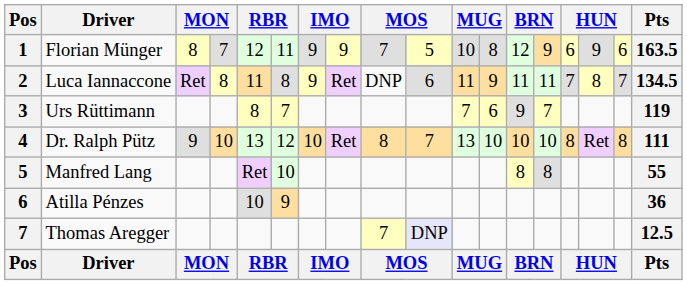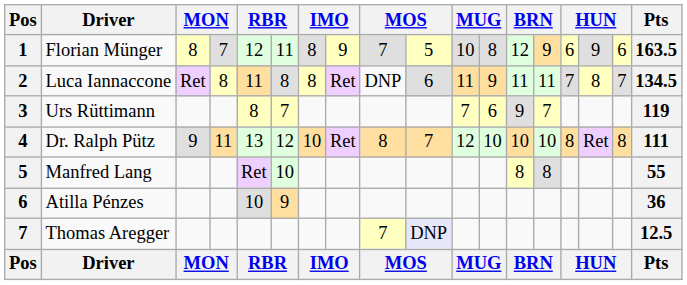 <table class="wikitable" style="font-size: 85%; text-align: center;">
 <tr valign="top">
 <th valign=middle>Pos</th>
 <th valign=middle>Driver</th>
 <th colspan=2><a href='#'>MON</a><br></th>
 <th colspan=2><a href='#'>RBR</a><br></th>
 <th colspan=2><a href='#'>IMO</a><br></th>
 <th colspan=2><a href='#'>MOS</a><br></th>
 <th colspan=2><a href='#'>MUG</a><br></th>
 <th colspan=2><a href='#'>BRN</a><br></th>
 <th colspan=3><a href='#'>HUN</a><br></th>
 <th valign="middle">Pts</th>
 </tr>
 <tr>
 <th>1</th>
 <td align=left> Florian Münger</td>
 <td style="background:#FFFFBF">8</td>
 <td style="background:#dfdfdf">7</td>
 <td style="background:#dfffdf">12</td>
 <td style="background:#dfffdf">11</td>
-<td style="background:#dfdfdf">9</td>
+<td style="background:#dfdfdf">8</td>
 <td style="background:#FFFFBF">9</td>
 <td style="background:#dfdfdf">7</td>
 <td style="background:#FFFFBF">5</td>
 <td style="background:#dfdfdf">10</td>
 <td style="background:#dfdfdf">8</td>
 <td style="background:#dfffdf">12</td>
 <td style="background:#ffdf9f">9</td>
 <td style="background:#FFFFBF">6</td>
 <td style="background:#dfdfdf">9</td>
 <td style="background:#FFFFBF">6</td>
 <th>163.5</th>
 </tr>
 <tr>
 <th>2</th>
 <td align=left> Luca Iannaccone</td>
 <td style="background:#EFCFFF">Ret</td>
 <td style="background:#FFFFBF">8</td>
 <td style="background:#ffdf9f">11</td>
 <td style="background:#dfdfdf">8</td>
-<td style="background:#FFFFBF">9</td>
+<td style="background:#FFFFBF">8</td>
 <td style="background:#EFCFFF">Ret</td>
 <td>DNP</td>
 <td style="background:#dfdfdf">6</td>
 <td style="background:#ffdf9f">11</td>
 <td style="background:#ffdf9f">9</td>
 <td style="background:#dfffdf">11</td>
 <td style="background:#dfffdf">11</td>
 <td style="background:#dfdfdf">7</td>
 <td style="background:#FFFFBF">8</td>
 <td style="background:#dfdfdf">7</td>
 <th>134.5</th>
 </tr>
 <tr>
 <th>3</th>
 <td align=left> Urs Rüttimann</td>
 <td></td>
 <td></td>
 <td style="background:#FFFFBF">8</td>
 <td style="background:#FFFFBF">7</td>
 <td></td>
 <td></td>
 <td></td>
 <td></td>
 <td style="background:#FFFFBF">7</td>
 <td style="background:#FFFFBF">6</td>
 <td style="background:#dfdfdf">9</td>
 <td style="background:#FFFFBF">7</td>
 <td></td>
 <td></td>
 <td></td>
 <th>119</th>
 </tr>
 <tr>
 <th>4</th>
 <td align=left> Dr. Ralph Pütz</td>
 <td style="background:#dfdfdf">9</td>
-<td style="background:#ffdf9f">10</td>
+<td style="background:#ffdf9f">11</td>
 <td style="background:#dfffdf">13</td>
 <td style="background:#dfffdf">12</td>
 <td style="background:#ffdf9f">10</td>
 <td style="background:#EFCFFF">Ret</td>
 <td style="background:#ffdf9f">8</td>
 <td style="background:#ffdf9f">7</td>
-<td style="background:#dfffdf">13</td>
+<td style="background:#dfffdf">12</td>
 <td style="background:#dfffdf">10</td>
 <td style="background:#ffdf9f">10</td>
 <td style="background:#dfffdf">10</td>
 <td style="background:#ffdf9f">8</td>
 <td style="background:#EFCFFF">Ret</td>
 <td style="background:#ffdf9f">8</td>
 <th>111</th>
 </tr>
 <tr>
 <th>5</th>
 <td align=left> Manfred Lang</td>
 <td></td>
 <td></td>
 <td style="background:#EFCFFF">Ret</td>
 <td style="background:#dfffdf">10</td>
 <td></td>
 <td></td>
 <td></td>
 <td></td>
 <td></td>
 <td></td>
 <td style="background:#FFFFBF">8</td>
 <td style="background:#dfdfdf">8</td>
 <td></td>
 <td></td>
 <td></td>
 <th>55</th>
 </tr>
 <tr>
 <th>6</th>
 <td align=left> Atilla Pénzes</td>
 <td></td>
 <td></td>
 <td style="background:#dfdfdf">10</td>
 <td style="background:#ffdf9f">9</td>
 <td></td>
 <td></td>
 <td></td>
 <td></td>
 <td></td>
 <td></td>
 <td></td>
 <td></td>
 <td></td>
 <td></td>
 <td></td>
 <th>36</th>
 </tr>
 <tr>
 <th>7</th>
 <td align=left> Thomas Aregger</td>
 <td></td>
 <td></td>
 <td></td>
 <td></td>
 <td></td>
 <td></td>
 <td style="background:#FFFFBF">7</td>
 <td style="background: lavender;">DNP</td>
 <td></td>
 <td></td>
 <td></td>
 <td></td>
 <td></td>
 <td></td>
 <td></td>
 <th>12.5</th>
 </tr>
 <tr>
 <th valign=middle>Pos</th>
 <th valign=middle>Driver</th>
 <th colspan=2><a href='#'>MON</a><br></th>
 <th colspan=2><a href='#'>RBR</a><br></th>
 <th colspan=2><a href='#'>IMO</a><br></th>
 <th colspan=2><a href='#'>MOS</a><br></th>
 <th colspan=2><a href='#'>MUG</a><br></th>
 <th colspan=2><a href='#'>BRN</a><br></th>
 <th colspan=3><a href='#'>HUN</a><br></th>
 <th valign="middle">Pts</th>
 </tr>
 </table>
